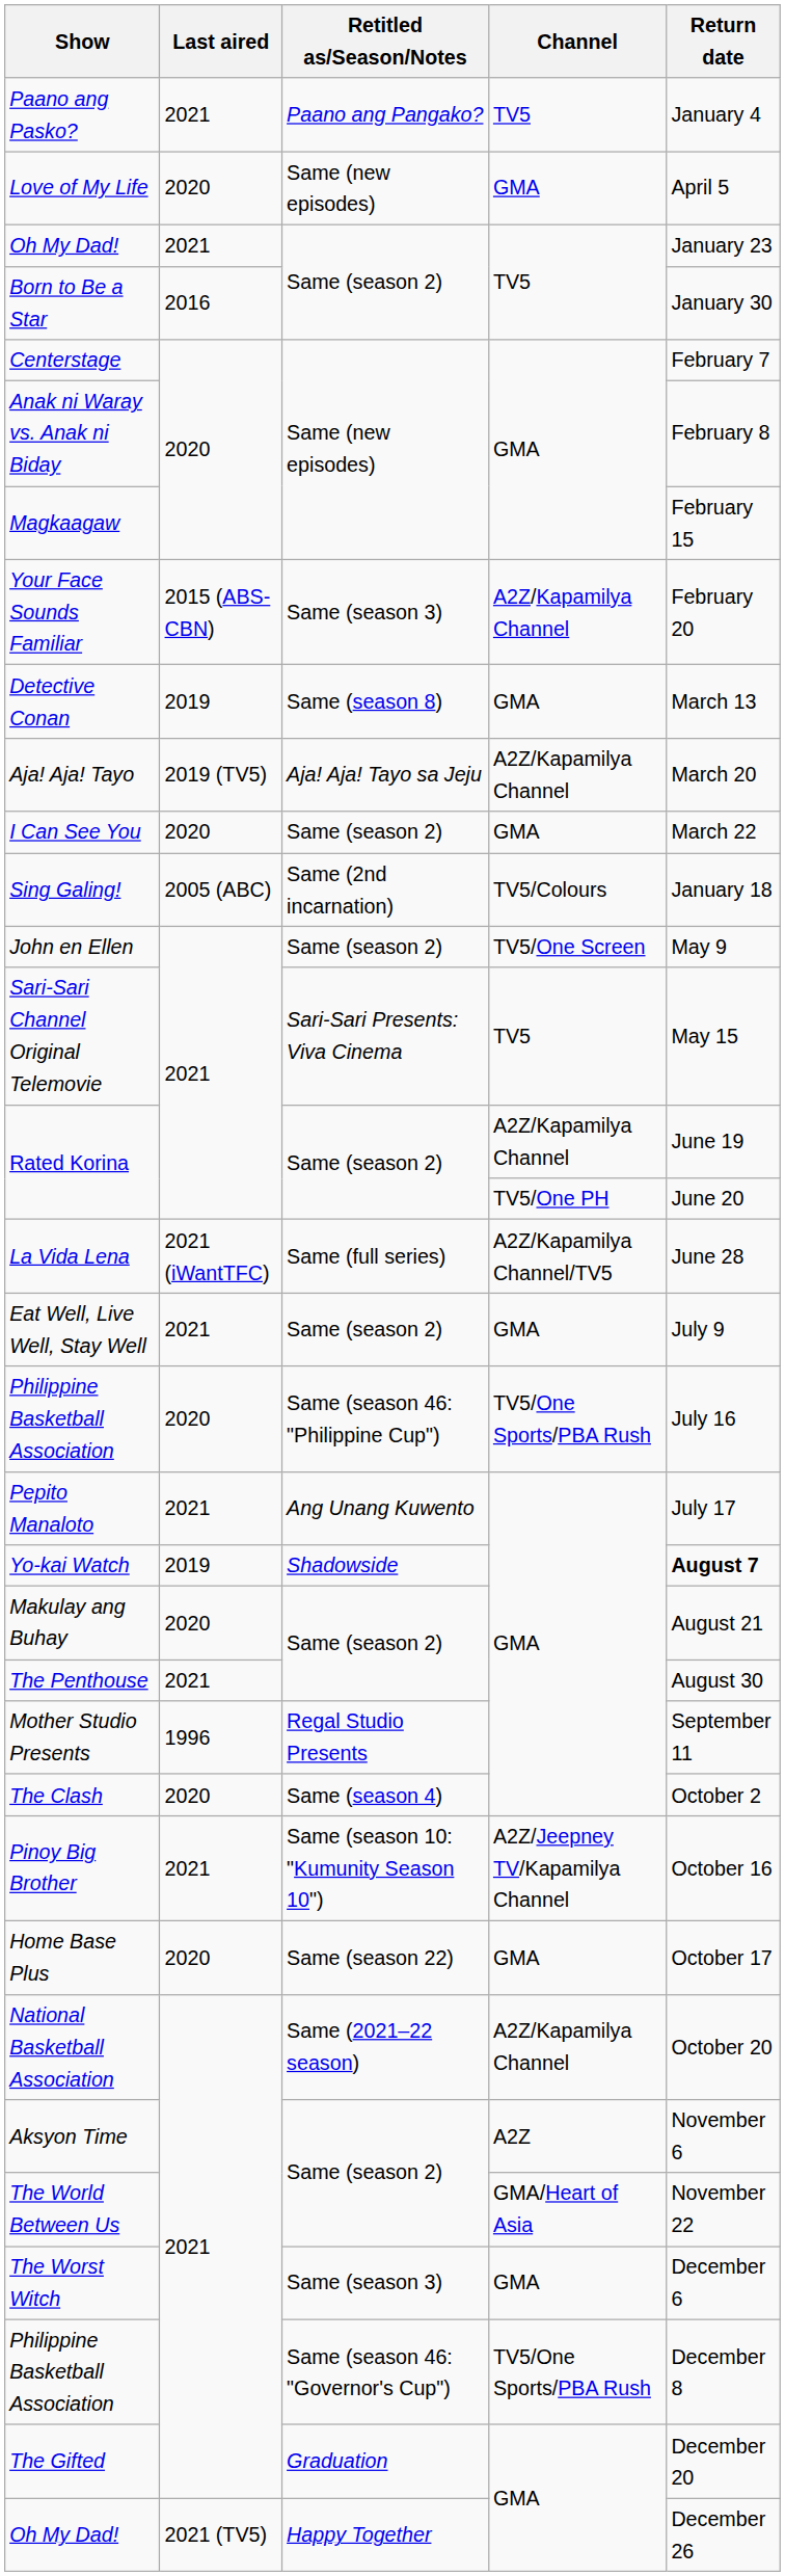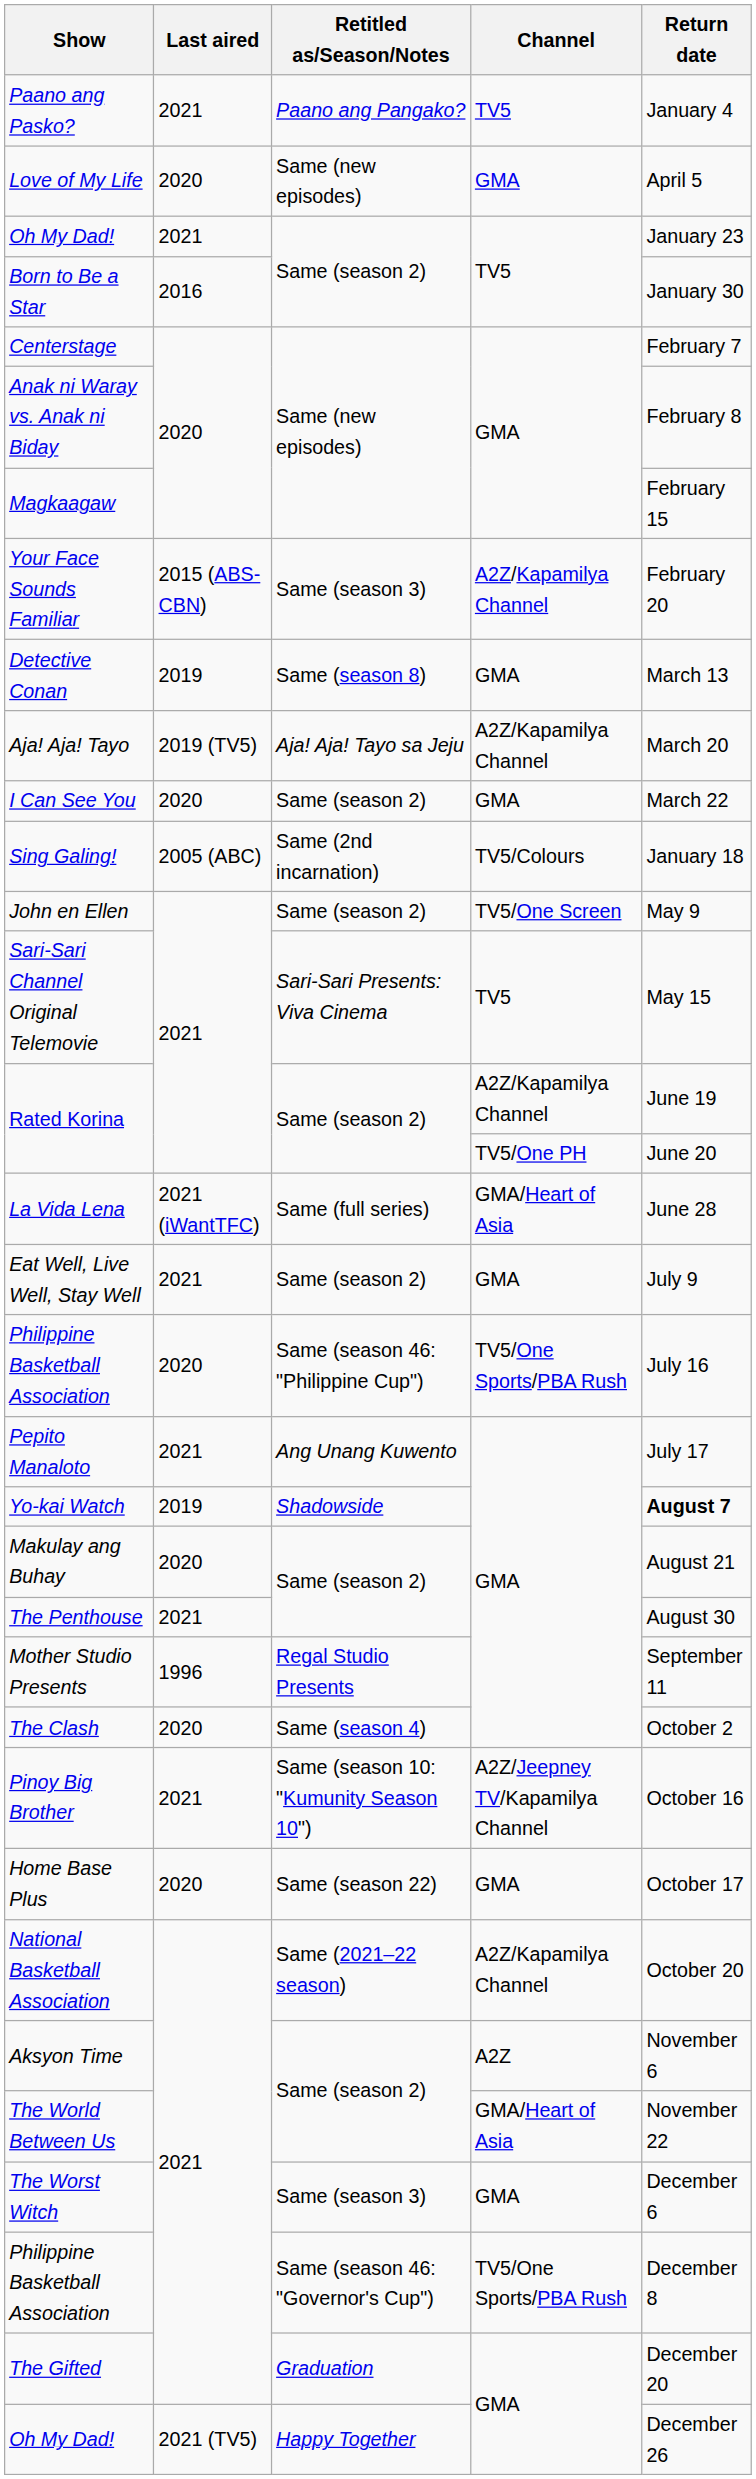 <table class="wikitable" style="text-align:left; line-height:25px; width:auto;">
 <tr>
 <th>Show</th>
 <th>Last aired</th>
 <th>Retitled as/Season/Notes</th>
 <th>Channel</th>
 <th>Return date</th>
 </tr>
 <tr>
 <td><em><a href='#'>Paano ang Pasko?</a></em></td>
 <td>2021</td>
 <td><em><a href='#'>Paano ang Pangako?</a></em></td>
 <td><a href='#'>TV5</a></td>
 <td>January 4</td>
 </tr>
 <tr>
 <td><em><a href='#'>Love of My Life</a></em></td>
 <td>2020</td>
 <td>Same (new episodes)</td>
 <td><a href='#'>GMA</a></td>
 <td>April 5</td>
 </tr>
 <tr>
 <td><em><a href='#'>Oh My Dad!</a></em></td>
 <td>2021</td>
 <td rowspan="2">Same (season 2)</td>
 <td rowspan="2">TV5</td>
 <td>January 23</td>
 </tr>
 <tr>
 <td><em><a href='#'>Born to Be a Star</a></em></td>
 <td>2016</td>
 <td>January 30</td>
 </tr>
 <tr>
 <td><em><a href='#'>Centerstage</a></em></td>
 <td rowspan="3">2020</td>
 <td rowspan="3">Same (new episodes)</td>
 <td rowspan="3">GMA</td>
 <td>February 7</td>
 </tr>
 <tr>
 <td><em><a href='#'>Anak ni Waray vs. Anak ni Biday</a></em></td>
 <td>February 8</td>
 </tr>
 <tr>
 <td><em><a href='#'>Magkaagaw</a></em></td>
 <td>February 15</td>
 </tr>
 <tr>
 <td><em><a href='#'>Your Face Sounds Familiar</a></em></td>
 <td>2015 (<a href='#'>ABS-CBN</a>)</td>
 <td>Same (season 3)</td>
 <td><a href='#'>A2Z</a>/<a href='#'>Kapamilya Channel</a></td>
 <td>February 20</td>
 </tr>
 <tr>
 <td><em><a href='#'>Detective Conan</a></em></td>
 <td>2019</td>
 <td>Same (<a href='#'>season 8</a>)</td>
 <td>GMA</td>
 <td>March 13</td>
 </tr>
 <tr>
 <td><em>Aja! Aja! Tayo</em></td>
 <td>2019 (TV5)</td>
 <td><em>Aja! Aja! Tayo sa Jeju</em></td>
 <td>A2Z/Kapamilya Channel</td>
 <td>March 20</td>
 </tr>
 <tr>
 <td><em><a href='#'>I Can See You</a></em></td>
 <td>2020</td>
 <td>Same (season 2)</td>
 <td>GMA</td>
 <td>March 22</td>
 </tr>
 <tr>
 <td><em><a href='#'>Sing Galing!</a></em></td>
 <td>2005 (ABC)</td>
 <td>Same (2nd incarnation)</td>
 <td>TV5/Colours</td>
 <td>January 18</td>
 </tr>
 <tr>
 <td><em>John en Ellen</em></td>
 <td rowspan="4">2021</td>
 <td>Same (season 2)</td>
 <td>TV5/<a href='#'>One Screen</a></td>
 <td>May 9</td>
 </tr>
 <tr>
 <td><em><a href='#'>Sari-Sari Channel</a> Original Telemovie</em></td>
 <td><em>Sari-Sari Presents: Viva Cinema</em></td>
 <td>TV5</td>
 <td>May 15</td>
 </tr>
 <tr>
 <td rowspan="2"><a href='#'>Rated Korina</a></td>
 <td rowspan="2">Same (season 2)</td>
 <td>A2Z/Kapamilya Channel</td>
 <td>June 19</td>
 </tr>
 <tr>
 <td>TV5/<a href='#'>One PH</a></td>
 <td>June 20</td>
 </tr>
 <tr>
 <td><em><a href='#'>La Vida Lena</a></em></td>
 <td>2021 (<a href='#'>iWantTFC</a>)</td>
 <td>Same (full series)</td>
-<td>A2Z/Kapamilya Channel/TV5</td>
+<td>GMA/<a href='#'>Heart of Asia</a></td>
 <td>June 28</td>
 </tr>
 <tr>
 <td><em>Eat Well, Live Well, Stay Well</em></td>
 <td>2021</td>
 <td>Same (season 2)</td>
 <td>GMA</td>
 <td>July 9</td>
 </tr>
 <tr>
 <td><em><a href='#'>Philippine Basketball Association</a></em></td>
 <td>2020</td>
 <td>Same (season 46: "Philippine Cup")</td>
 <td>TV5/<a href='#'>One Sports</a>/<a href='#'>PBA Rush</a></td>
 <td>July 16</td>
 </tr>
 <tr>
 <td><em><a href='#'>Pepito Manaloto</a></em></td>
 <td>2021</td>
 <td><em>Ang Unang Kuwento</em></td>
 <td rowspan="6">GMA</td>
 <td>July 17</td>
 </tr>
 <tr>
 <td><em><a href='#'>Yo-kai Watch</a></em></td>
 <td>2019</td>
 <td><em><a href='#'>Shadowside</a></em></td>
 <td><strong>August 7</strong></td>
 </tr>
 <tr>
 <td><em>Makulay ang Buhay</em></td>
 <td>2020</td>
 <td rowspan="2">Same (season 2)</td>
 <td>August 21</td>
 </tr>
 <tr>
 <td><em><a href='#'>The Penthouse</a></em></td>
 <td>2021</td>
 <td>August 30</td>
 </tr>
 <tr>
 <td><em>Mother Studio Presents</em></td>
 <td>1996</td>
 <td><a href='#'>Regal Studio Presents</a></td>
 <td>September 11</td>
 </tr>
 <tr>
 <td><em><a href='#'>The Clash</a></em></td>
 <td>2020</td>
 <td>Same (<a href='#'>season 4</a>)</td>
 <td>October 2</td>
 </tr>
 <tr>
 <td><em><a href='#'>Pinoy Big Brother</a></em></td>
 <td>2021</td>
 <td>Same (season 10: "<a href='#'>Kumunity Season 10</a>")</td>
 <td>A2Z/<a href='#'>Jeepney TV</a>/Kapamilya Channel</td>
 <td>October 16</td>
 </tr>
 <tr>
 <td><em>Home Base Plus</em></td>
 <td>2020</td>
 <td>Same (season 22)</td>
 <td>GMA</td>
 <td>October 17</td>
 </tr>
 <tr>
 <td><em><a href='#'>National Basketball Association</a></em></td>
 <td rowspan="6">2021</td>
 <td>Same (<a href='#'>2021–22 season</a>)</td>
 <td>A2Z/Kapamilya Channel</td>
 <td>October 20</td>
 </tr>
 <tr>
 <td><em>Aksyon Time</em></td>
 <td rowspan="2">Same (season 2)</td>
 <td>A2Z</td>
 <td>November 6</td>
 </tr>
 <tr>
 <td><em><a href='#'>The World Between Us</a></em></td>
 <td>GMA/<a href='#'>Heart of Asia</a></td>
 <td>November 22</td>
 </tr>
 <tr>
 <td><em><a href='#'>The Worst Witch</a></em></td>
 <td>Same (season 3)</td>
 <td>GMA</td>
 <td>December 6</td>
 </tr>
 <tr>
 <td><em>Philippine Basketball Association</em></td>
 <td>Same (season 46: "Governor's Cup")</td>
 <td>TV5/One Sports/<a href='#'>PBA Rush</a></td>
 <td>December 8</td>
 </tr>
 <tr>
 <td><em><a href='#'>The Gifted</a></em></td>
 <td><em><a href='#'>Graduation</a></em></td>
 <td rowspan="2">GMA</td>
 <td>December 20</td>
 </tr>
 <tr>
 <td><em><a href='#'>Oh My Dad!</a></em></td>
 <td>2021 (TV5)</td>
 <td><em><a href='#'>Happy Together</a></em></td>
 <td>December 26</td>
 </tr>
 </table>
